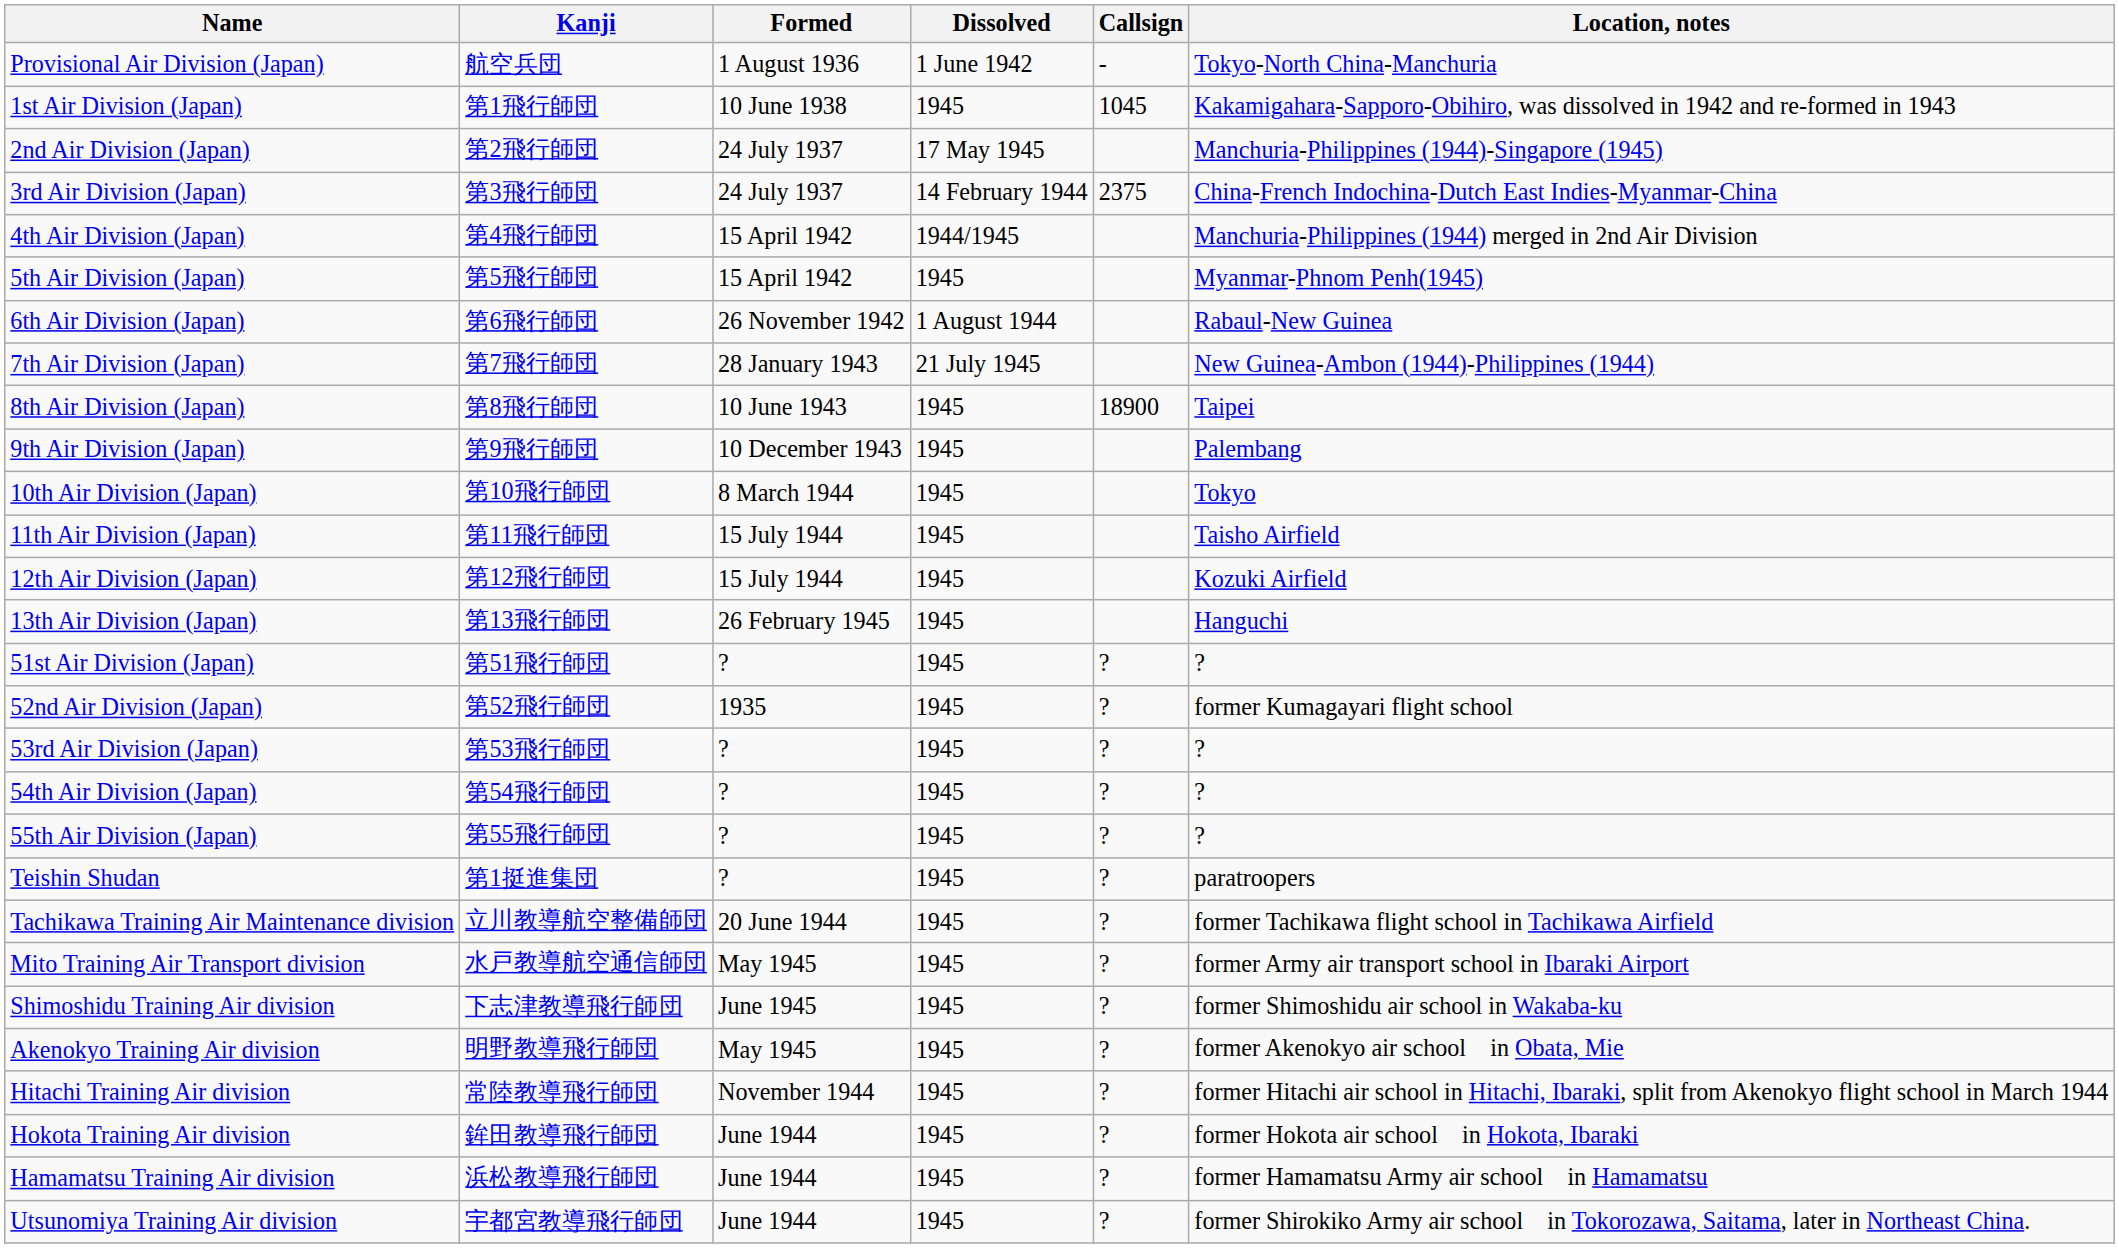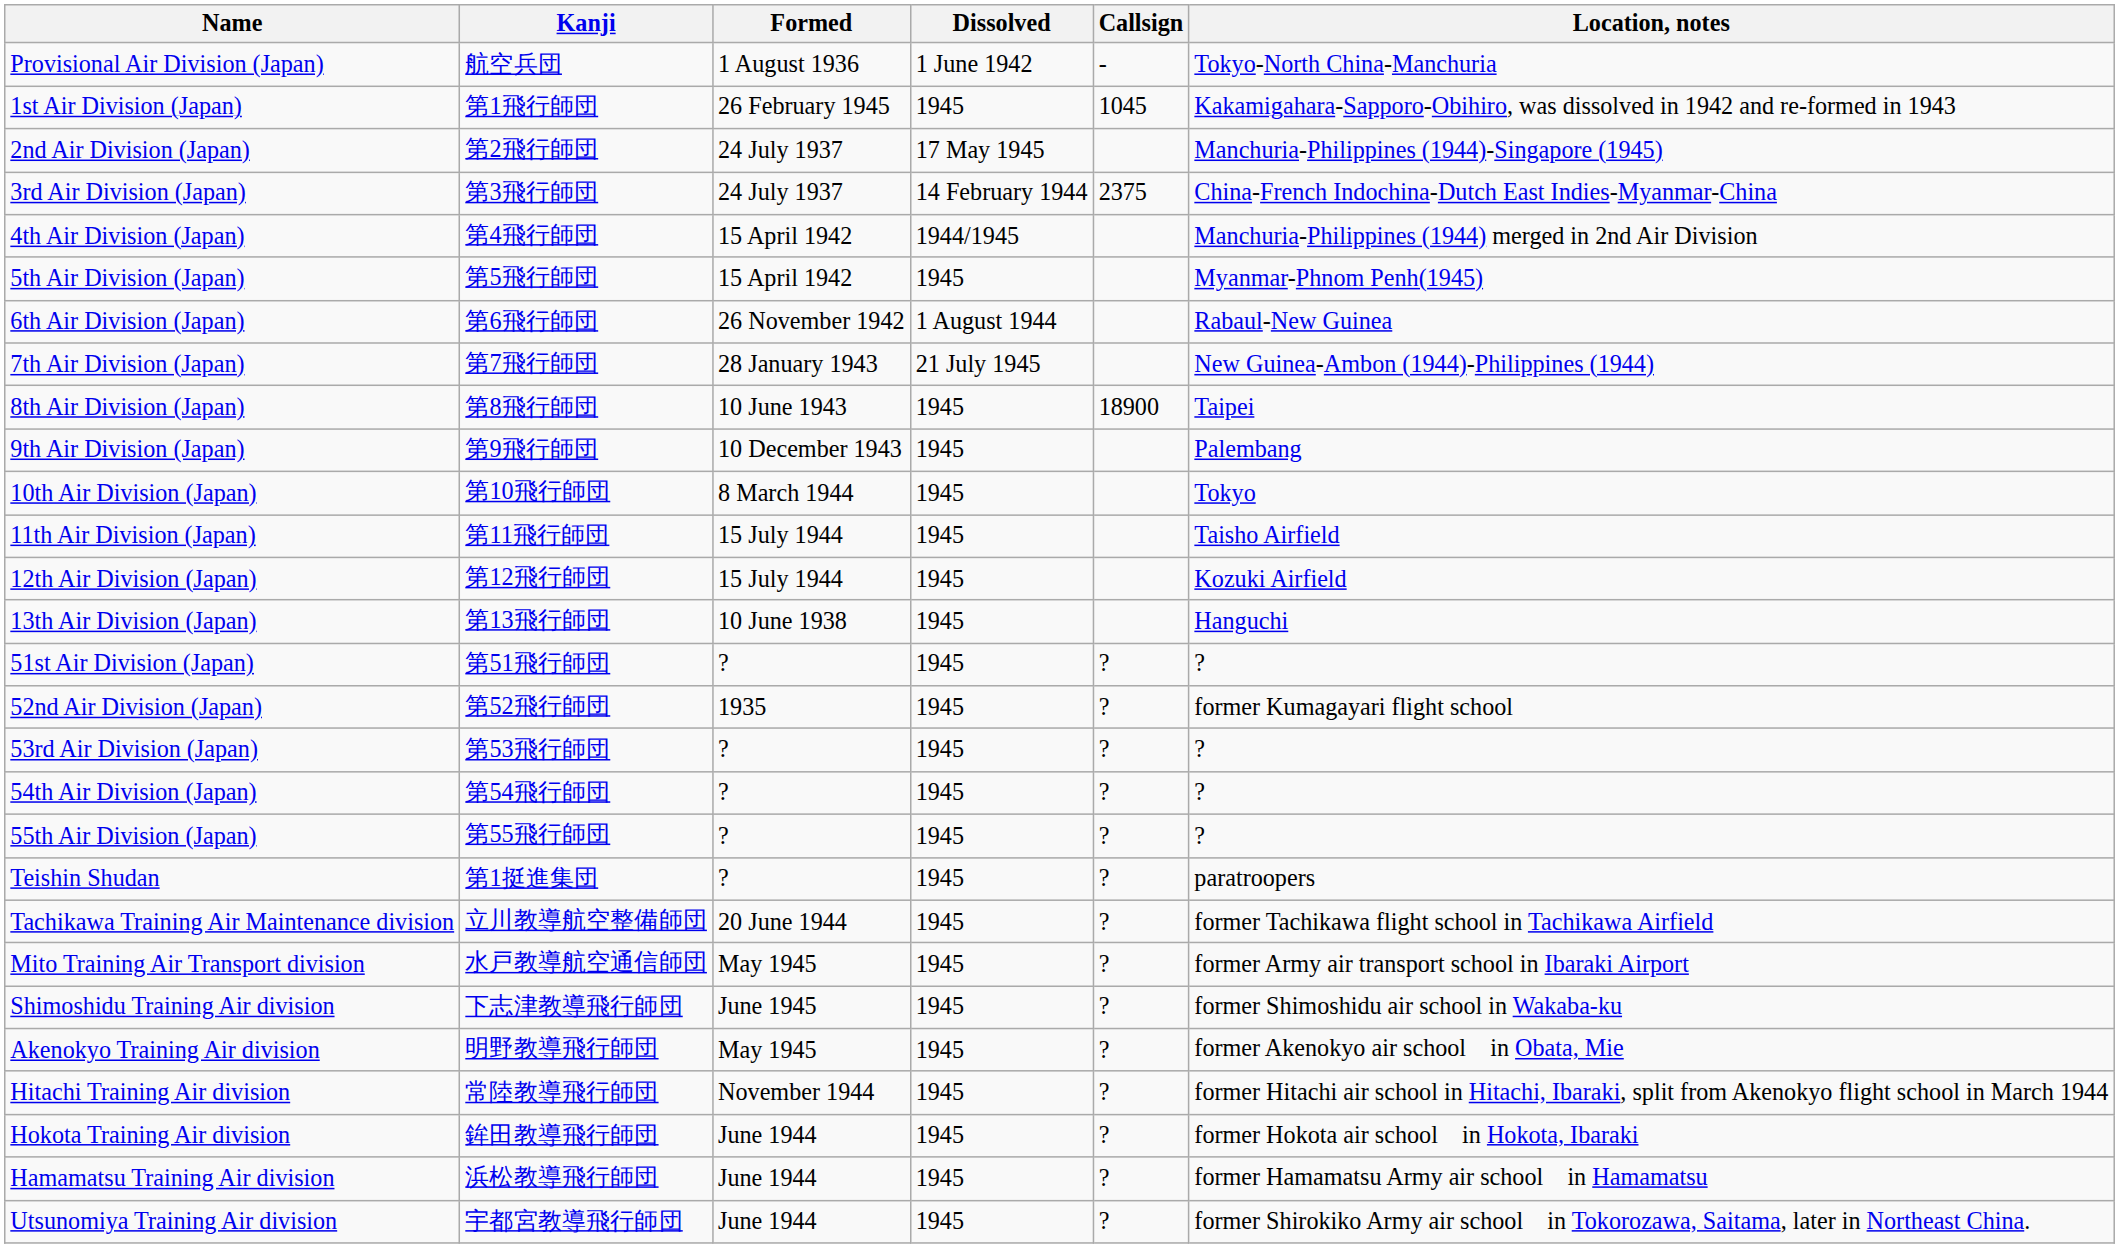 <table class="sortable wikitable">
 <tr>
 <th>Name</th>
 <th><a href='#'>Kanji</a></th>
 <th>Formed</th>
 <th>Dissolved</th>
 <th>Callsign</th>
 <th>Location, notes</th>
 </tr>
 <tr>
 <td><a href='#'>Provisional Air Division (Japan)</a></td>
 <td><a href='#'>航空兵団</a></td>
 <td>1 August 1936</td>
 <td>1 June 1942</td>
 <td>-</td>
 <td><a href='#'>Tokyo</a>-<a href='#'>North China</a>-<a href='#'>Manchuria</a></td>
 </tr>
 <tr>
 <td><a href='#'>1st Air Division (Japan)</a></td>
 <td><a href='#'>第1飛行師団</a></td>
-<td>10 June 1938</td>
+<td>26 February 1945</td>
 <td>1945</td>
 <td> 1045</td>
 <td><a href='#'>Kakamigahara</a>-<a href='#'>Sapporo</a>-<a href='#'>Obihiro</a>, was dissolved in 1942 and re-formed in 1943</td>
 </tr>
 <tr>
 <td><a href='#'>2nd Air Division (Japan)</a></td>
 <td><a href='#'>第2飛行師団</a></td>
 <td>24 July 1937</td>
 <td>17 May 1945</td>
 <td></td>
 <td><a href='#'>Manchuria</a>-<a href='#'>Philippines (1944)</a>-<a href='#'>Singapore (1945)</a></td>
 </tr>
 <tr>
 <td><a href='#'>3rd Air Division (Japan)</a></td>
 <td><a href='#'>第3飛行師団</a></td>
 <td>24 July 1937</td>
 <td>14 February 1944</td>
 <td> 2375</td>
 <td><a href='#'>China</a>-<a href='#'>French Indochina</a>-<a href='#'>Dutch East Indies</a>-<a href='#'>Myanmar</a>-<a href='#'>China</a></td>
 </tr>
 <tr>
 <td><a href='#'>4th Air Division (Japan)</a></td>
 <td><a href='#'>第4飛行師団</a></td>
 <td>15 April 1942</td>
 <td>1944/1945</td>
 <td></td>
 <td><a href='#'>Manchuria</a>-<a href='#'>Philippines (1944)</a> merged in 2nd Air Division</td>
 </tr>
 <tr>
 <td><a href='#'>5th Air Division (Japan)</a></td>
 <td><a href='#'>第5飛行師団</a></td>
 <td>15 April 1942</td>
 <td>1945</td>
 <td></td>
 <td><a href='#'>Myanmar</a>-<a href='#'>Phnom Penh(1945)</a></td>
 </tr>
 <tr>
 <td><a href='#'>6th Air Division (Japan)</a></td>
 <td><a href='#'>第6飛行師団</a></td>
 <td>26 November 1942</td>
 <td>1 August 1944</td>
 <td></td>
 <td><a href='#'>Rabaul</a>-<a href='#'>New Guinea</a></td>
 </tr>
 <tr>
 <td><a href='#'>7th Air Division (Japan)</a></td>
 <td><a href='#'>第7飛行師団</a></td>
 <td>28 January 1943</td>
 <td>21 July 1945</td>
 <td></td>
 <td><a href='#'>New Guinea</a>-<a href='#'>Ambon (1944)</a>-<a href='#'>Philippines (1944)</a></td>
 </tr>
 <tr>
 <td><a href='#'>8th Air Division (Japan)</a></td>
 <td><a href='#'>第8飛行師団</a></td>
 <td>10 June 1943</td>
 <td>1945</td>
 <td> 18900</td>
 <td><a href='#'>Taipei</a></td>
 </tr>
 <tr>
 <td><a href='#'>9th Air Division (Japan)</a></td>
 <td><a href='#'>第9飛行師団</a></td>
 <td>10 December 1943</td>
 <td>1945</td>
 <td></td>
 <td><a href='#'>Palembang</a></td>
 </tr>
 <tr>
 <td><a href='#'>10th Air Division (Japan)</a></td>
 <td><a href='#'>第10飛行師団</a></td>
 <td>8 March 1944</td>
 <td>1945</td>
 <td></td>
 <td><a href='#'>Tokyo</a></td>
 </tr>
 <tr>
 <td><a href='#'>11th Air Division (Japan)</a></td>
 <td><a href='#'>第11飛行師団</a></td>
 <td>15 July 1944</td>
 <td>1945</td>
 <td></td>
 <td><a href='#'>Taisho Airfield</a></td>
 </tr>
 <tr>
 <td><a href='#'>12th Air Division (Japan)</a></td>
 <td><a href='#'>第12飛行師団</a></td>
 <td>15 July 1944</td>
 <td>1945</td>
 <td></td>
 <td><a href='#'>Kozuki Airfield</a></td>
 </tr>
 <tr>
 <td><a href='#'>13th Air Division (Japan)</a></td>
 <td><a href='#'>第13飛行師団</a></td>
-<td>26 February 1945</td>
+<td>10 June 1938</td>
 <td>1945</td>
 <td></td>
 <td><a href='#'>Hanguchi</a></td>
 </tr>
 <tr>
 <td><a href='#'>51st Air Division (Japan)</a></td>
 <td><a href='#'>第51飛行師団</a></td>
 <td>?</td>
 <td>1945</td>
 <td>?</td>
 <td>?</td>
 </tr>
 <tr>
 <td><a href='#'>52nd Air Division (Japan)</a></td>
 <td><a href='#'>第52飛行師団</a></td>
 <td>1935</td>
 <td>1945</td>
 <td>?</td>
 <td>former Kumagayari flight school</td>
 </tr>
 <tr>
 <td><a href='#'>53rd Air Division (Japan)</a></td>
 <td><a href='#'>第53飛行師団</a></td>
 <td>?</td>
 <td>1945</td>
 <td>?</td>
 <td>?</td>
 </tr>
 <tr>
 <td><a href='#'>54th Air Division (Japan)</a></td>
 <td><a href='#'>第54飛行師団</a></td>
 <td>?</td>
 <td>1945</td>
 <td>?</td>
 <td>?</td>
 </tr>
 <tr>
 <td><a href='#'>55th Air Division (Japan)</a></td>
 <td><a href='#'>第55飛行師団</a></td>
 <td>?</td>
 <td>1945</td>
 <td>?</td>
 <td>?</td>
 </tr>
 <tr>
 <td><a href='#'>Teishin Shudan</a></td>
 <td><a href='#'>第1挺進集団</a></td>
 <td>?</td>
 <td>1945</td>
 <td>?</td>
 <td>paratroopers</td>
 </tr>
 <tr>
 <td><a href='#'>Tachikawa Training Air Maintenance division</a></td>
 <td><a href='#'>立川教導航空整備師団</a></td>
 <td>20 June 1944</td>
 <td>1945</td>
 <td>?</td>
 <td>former Tachikawa flight school in <a href='#'>Tachikawa Airfield</a></td>
 </tr>
 <tr>
 <td><a href='#'>Mito Training Air Transport division</a></td>
 <td><a href='#'>水戸教導航空通信師団</a></td>
 <td>May 1945</td>
 <td>1945</td>
 <td>?</td>
 <td>former Army air transport school in <a href='#'>Ibaraki Airport</a></td>
 </tr>
 <tr>
 <td><a href='#'>Shimoshidu Training Air division</a></td>
 <td><a href='#'>下志津教導飛行師団</a></td>
 <td>June 1945</td>
 <td>1945</td>
 <td>?</td>
 <td>former Shimoshidu air school in <a href='#'>Wakaba-ku</a></td>
 </tr>
 <tr>
 <td><a href='#'>Akenokyo Training Air division</a></td>
 <td><a href='#'>明野教導飛行師団</a></td>
 <td>May 1945</td>
 <td>1945</td>
 <td>?</td>
 <td>former Akenokyo air school　in <a href='#'>Obata, Mie</a></td>
 </tr>
 <tr>
 <td><a href='#'>Hitachi Training Air division</a></td>
 <td><a href='#'>常陸教導飛行師団</a></td>
 <td>November 1944</td>
 <td>1945</td>
 <td>?</td>
 <td>former Hitachi air school in <a href='#'>Hitachi, Ibaraki</a>, split from Akenokyo flight school in March 1944</td>
 </tr>
 <tr>
 <td><a href='#'>Hokota Training Air division</a></td>
 <td><a href='#'>鉾田教導飛行師団</a></td>
 <td>June 1944</td>
 <td>1945</td>
 <td>?</td>
 <td>former Hokota air school　in <a href='#'>Hokota, Ibaraki</a></td>
 </tr>
 <tr>
 <td><a href='#'>Hamamatsu Training Air division</a></td>
 <td><a href='#'>浜松教導飛行師団</a></td>
 <td>June 1944</td>
 <td>1945</td>
 <td>?</td>
 <td>former Hamamatsu Army air school　in <a href='#'>Hamamatsu</a></td>
 </tr>
 <tr>
 <td><a href='#'>Utsunomiya Training Air division</a></td>
 <td><a href='#'>宇都宮教導飛行師団</a></td>
 <td>June 1944</td>
 <td>1945</td>
 <td>?</td>
 <td>former Shirokiko Army air school　in <a href='#'>Tokorozawa, Saitama</a>, later in <a href='#'>Northeast China</a>.</td>
 </tr>
 </table>
